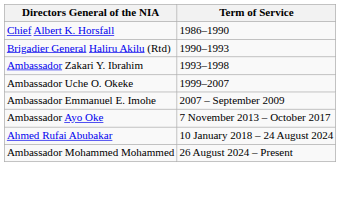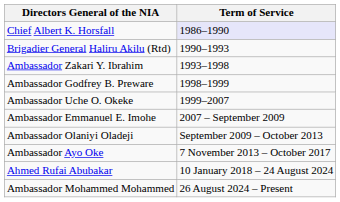 <table class="wikitable">
 <tr>
 <th>Directors General of the NIA</th>
 <th>Term of Service</th>
 </tr>
 <tr>
 <td><a href='#'>Chief</a> <a href='#'>Albert K. Horsfall</a></td>
-<td>1986–1990</td>
+<td style="background: lavender;">1986–1990</td>
 </tr>
 <tr>
 <td><a href='#'>Brigadier General</a> <a href='#'>Haliru Akilu</a> (Rtd)</td>
 <td>1990–1993</td>
 </tr>
 <tr>
 <td><a href='#'>Ambassador</a> Zakari Y. Ibrahim</td>
 <td>1993–1998</td>
 </tr>
 <tr>
+<td>Ambassador Godfrey B. Preware</td>
+<td>1998–1999</td>
+</tr>
+<tr>
 <td>Ambassador Uche O. Okeke</td>
 <td>1999–2007</td>
 </tr>
 <tr>
 <td>Ambassador Emmanuel E. Imohe</td>
 <td>2007 – September 2009</td>
+</tr>
+<tr>
+<td>Ambassador Olaniyi Oladeji</td>
+<td>September 2009 – October 2013</td>
 </tr>
 <tr>
 <td>Ambassador <a href='#'>Ayo Oke</a></td>
 <td>7 November 2013 – October 2017</td>
 </tr>
 <tr>
 <td><a href='#'>Ahmed Rufai Abubakar</a></td>
 <td>10 January 2018 – 24 August 2024</td>
 </tr>
 <tr>
 <td>Ambassador Mohammed Mohammed</td>
 <td>26 August 2024 – Present</td>
 </tr>
 </table>
